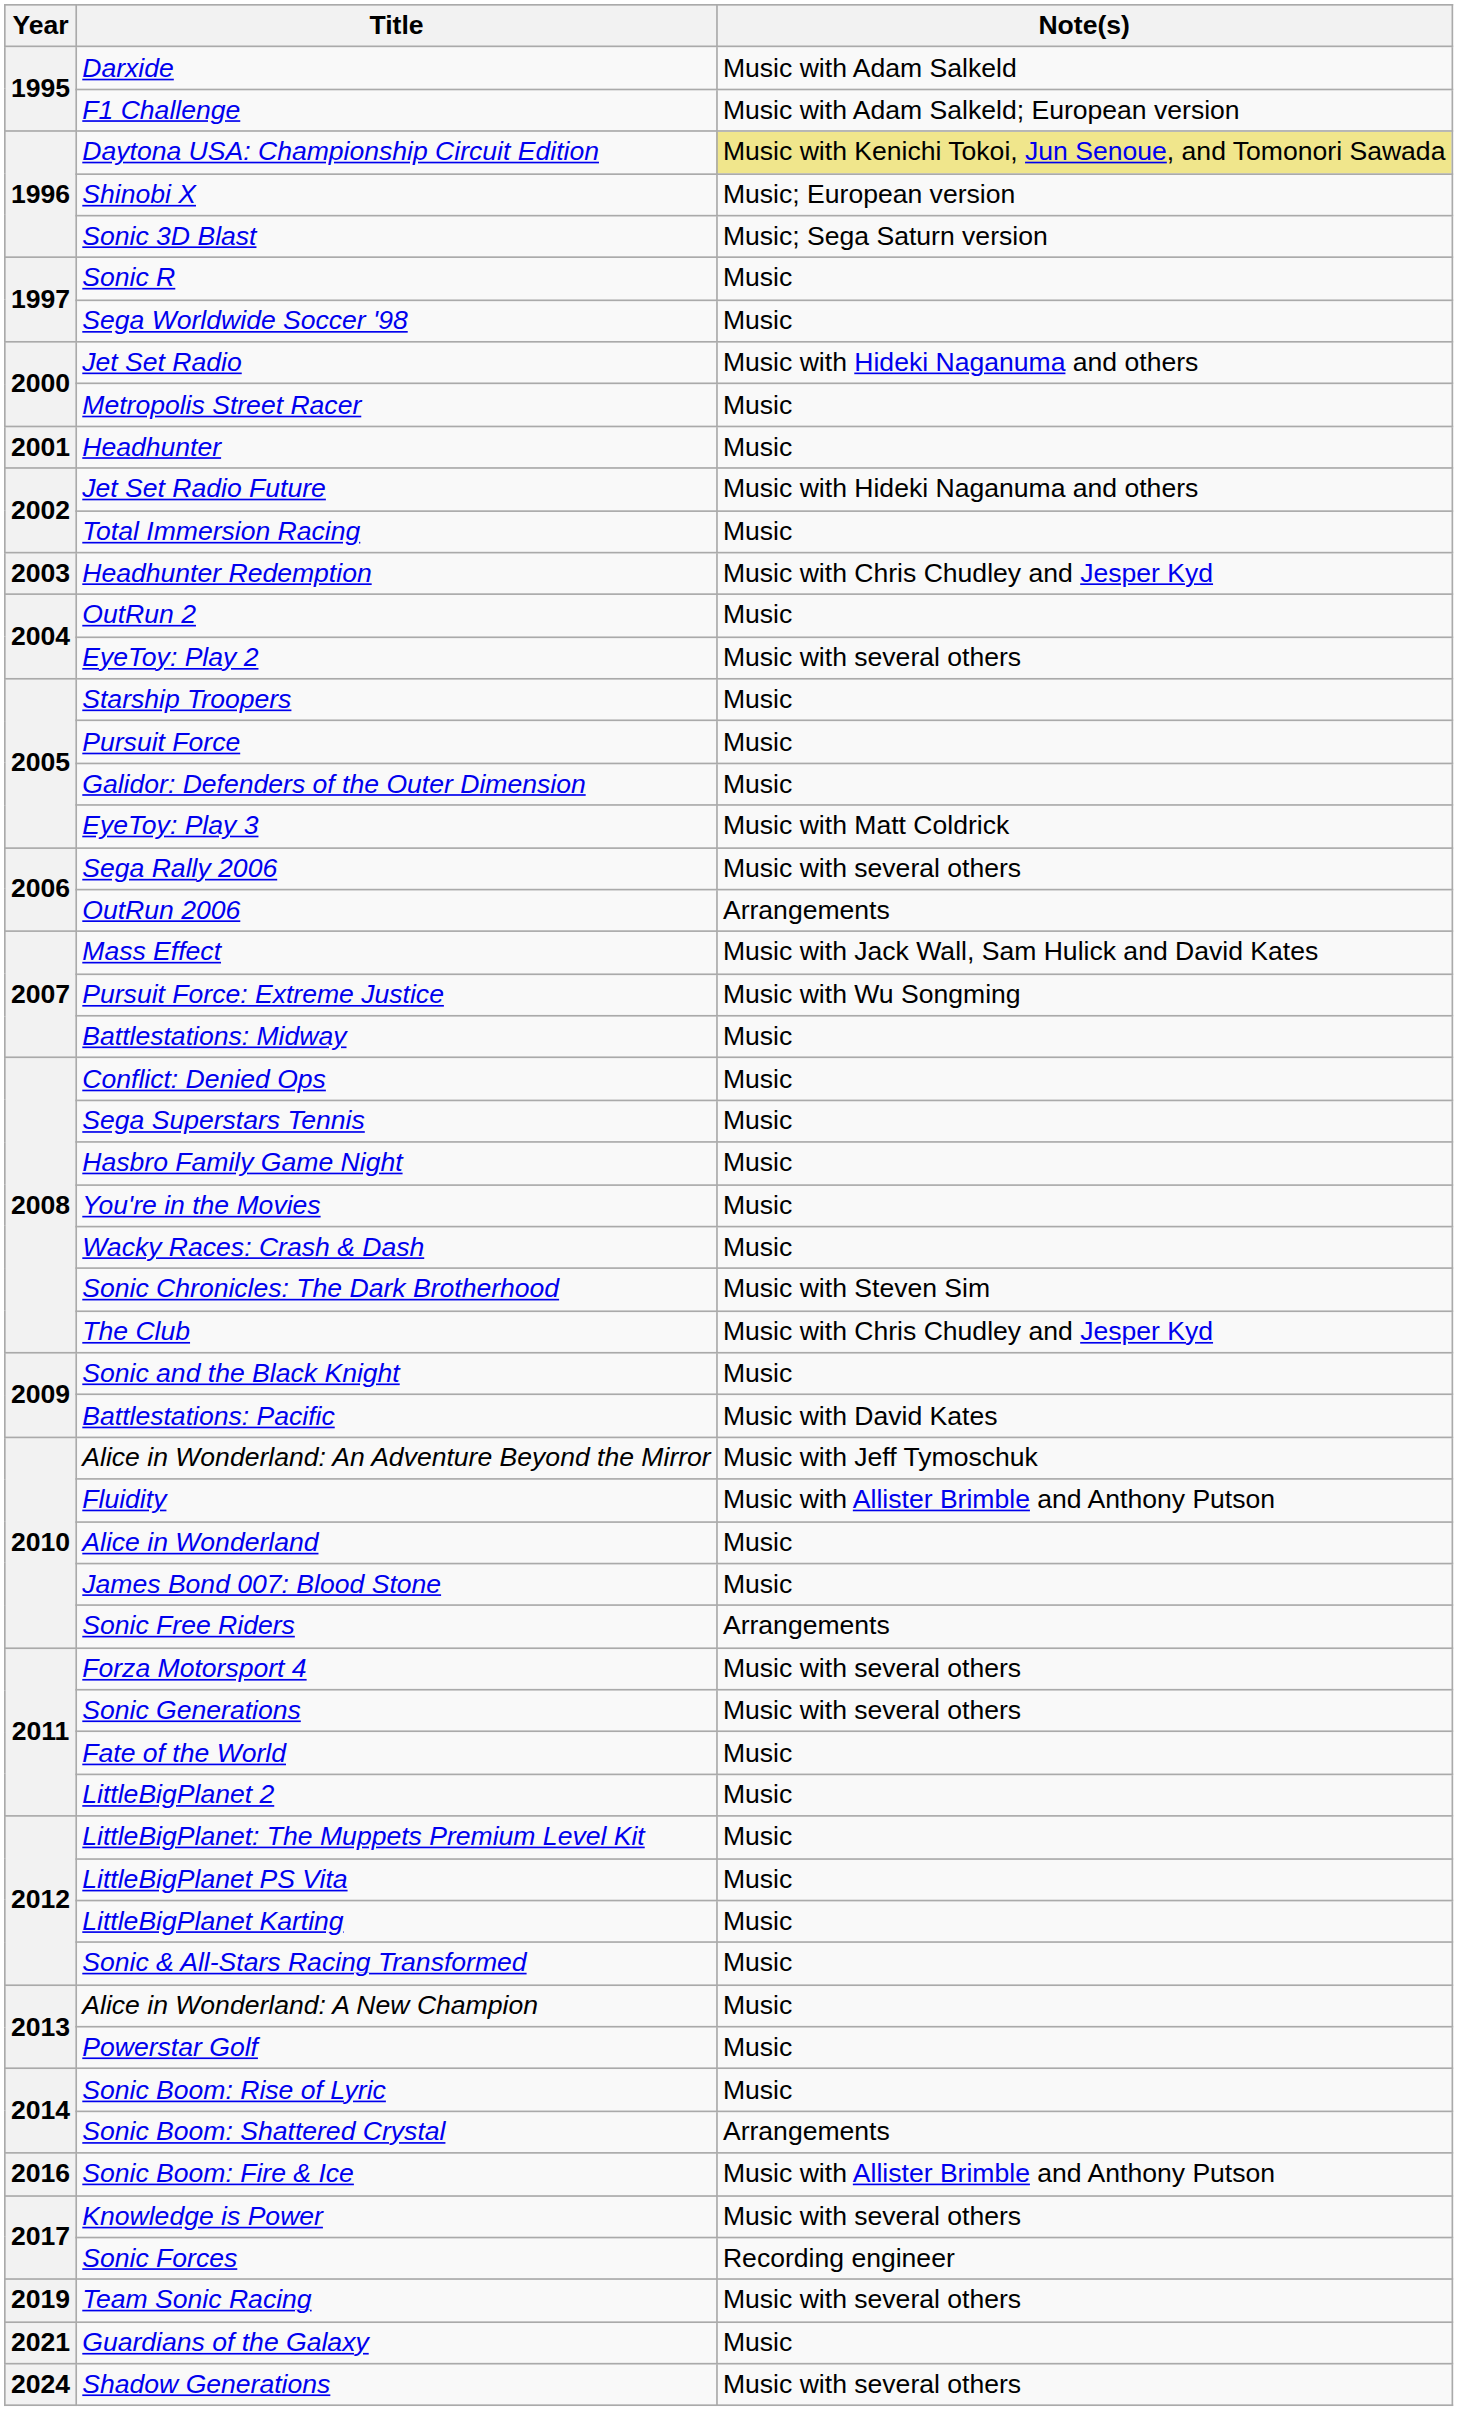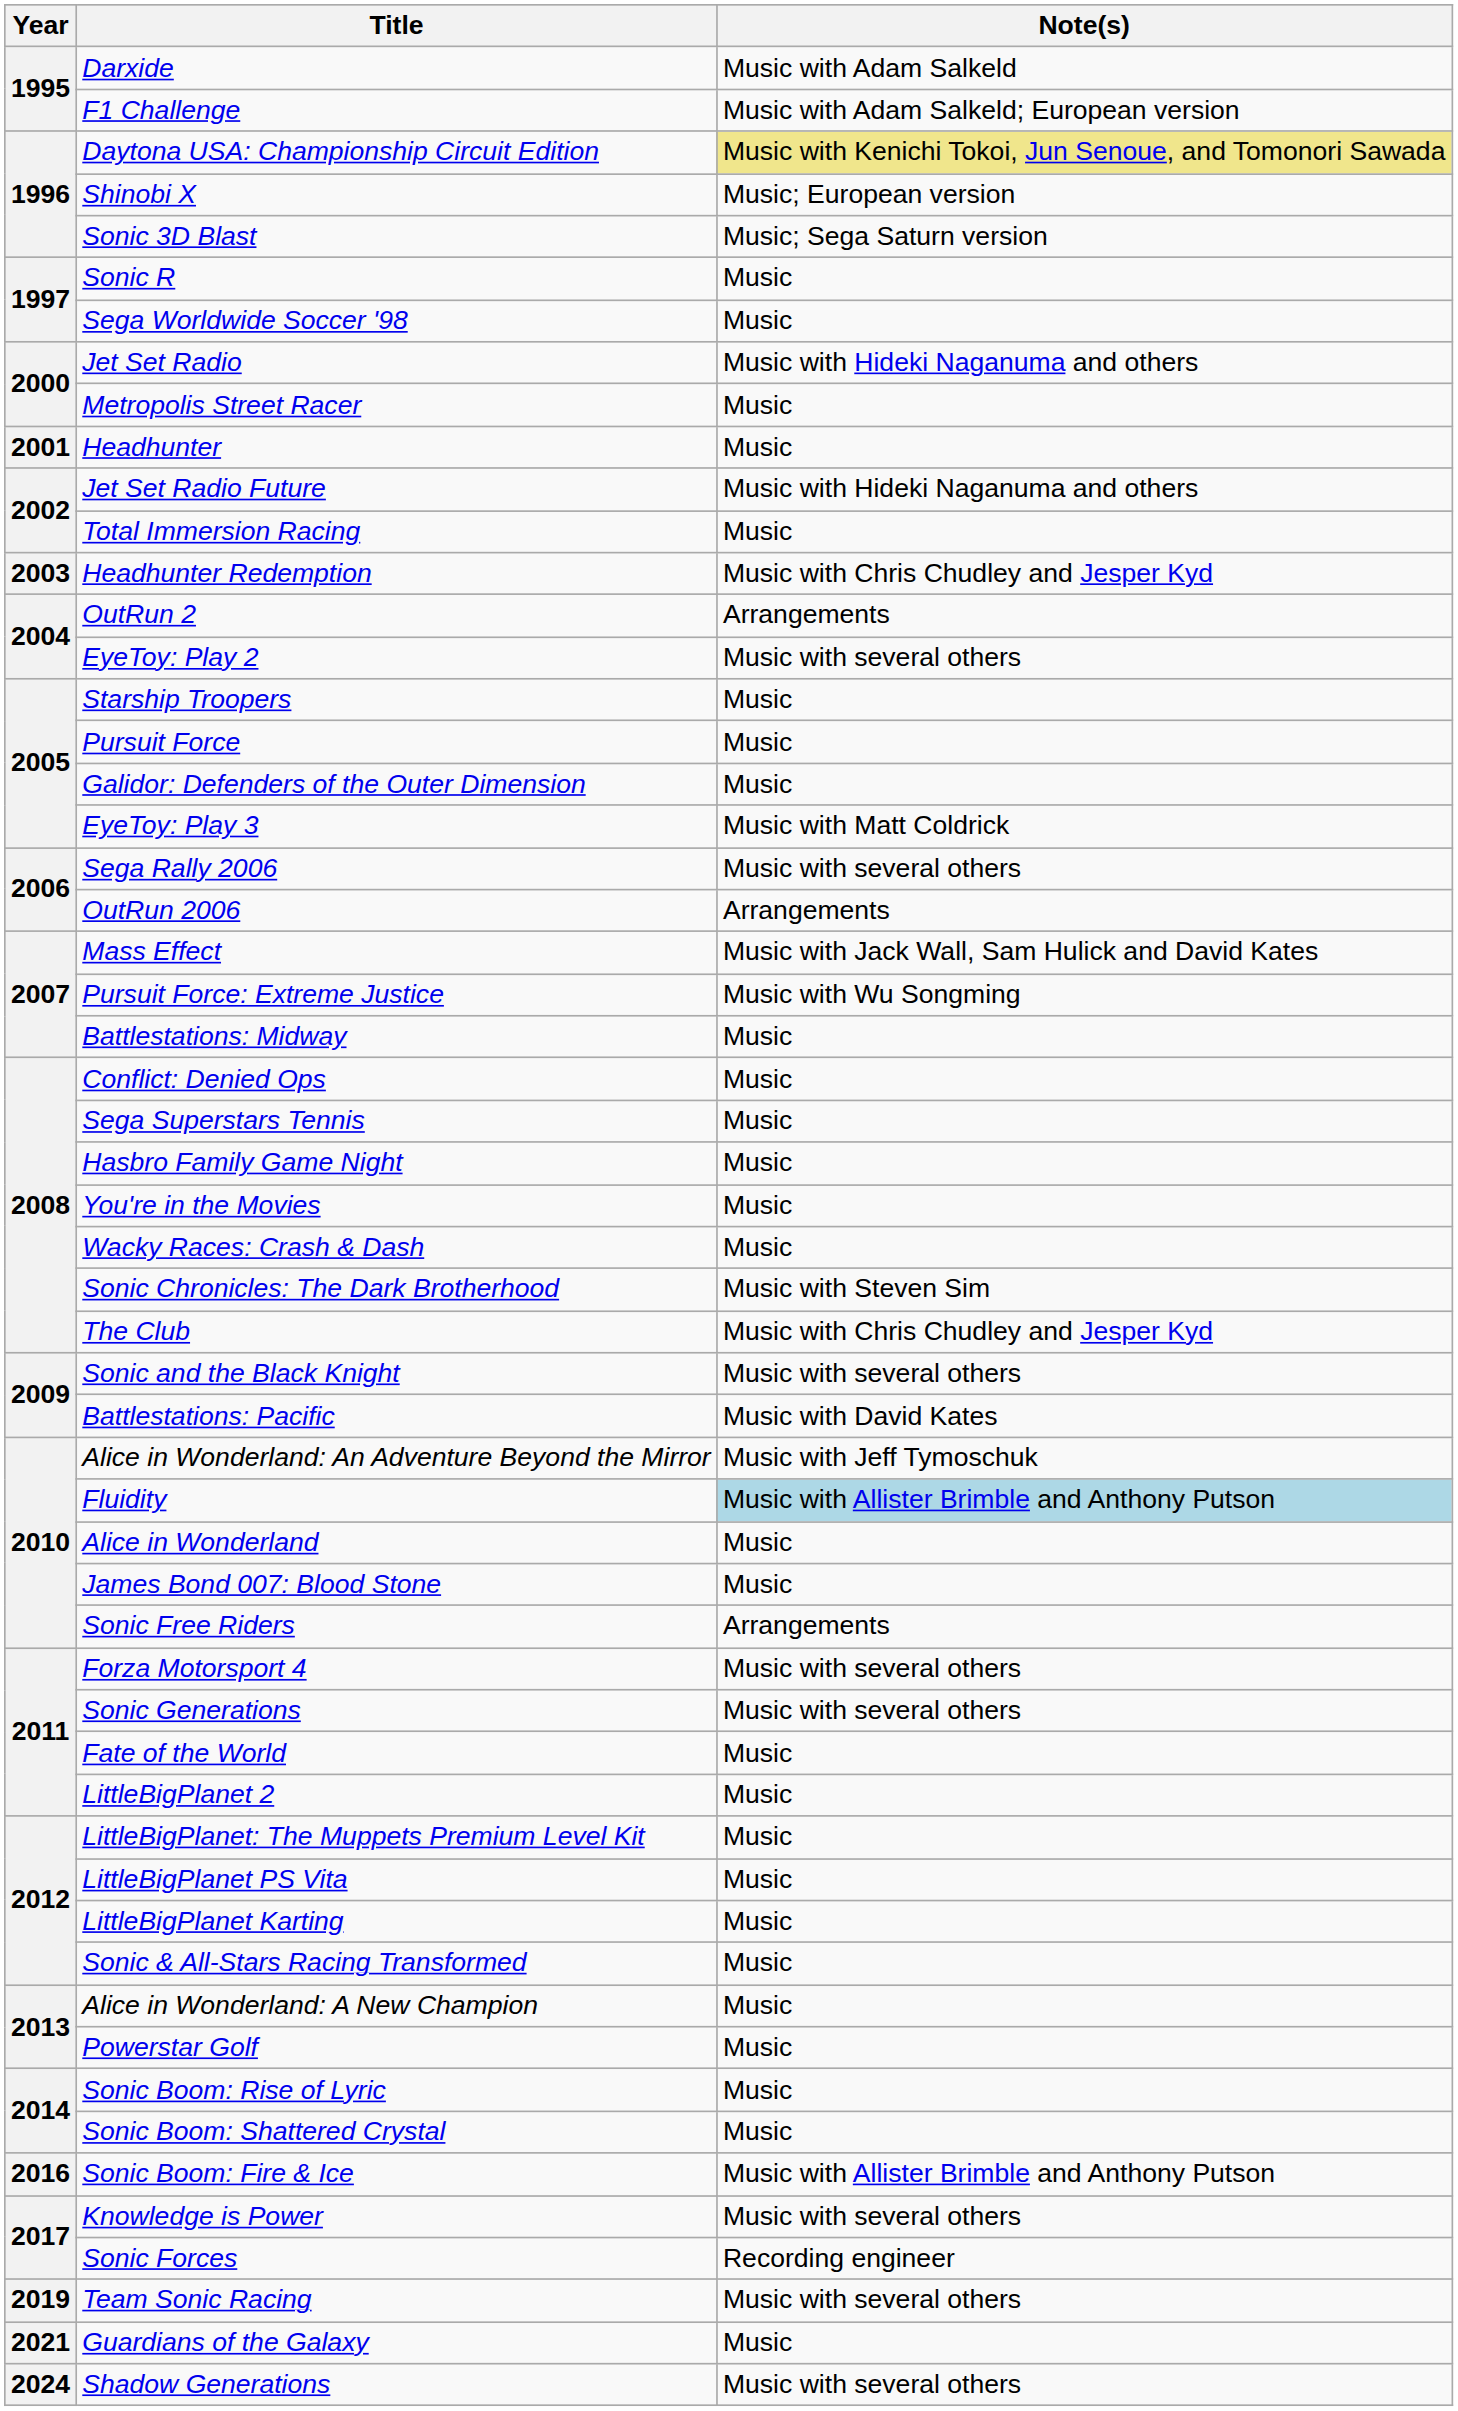 <table class="wikitable sortable" width="auto">
 <tr>
 <th>Year</th>
 <th>Title</th>
 <th>Note(s)</th>
 </tr>
 <tr>
 <th scope=row rowspan="2">1995</th>
 <td><em><a href='#'>Darxide</a></em></td>
 <td>Music with Adam Salkeld</td>
 </tr>
 <tr>
 <td><em><a href='#'>F1 Challenge</a></em></td>
 <td>Music with Adam Salkeld; European version</td>
 </tr>
 <tr>
 <th scope=row rowspan="3">1996</th>
 <td><em><a href='#'>Daytona USA: Championship Circuit Edition</a></em></td>
 <td style="background: khaki;">Music with Kenichi Tokoi, <a href='#'>Jun Senoue</a>, and Tomonori Sawada</td>
 </tr>
 <tr>
 <td><em><a href='#'>Shinobi X</a></em></td>
 <td>Music; European version</td>
 </tr>
 <tr>
 <td><em><a href='#'>Sonic 3D Blast</a></em></td>
 <td>Music; Sega Saturn version</td>
 </tr>
 <tr>
 <th scope=row rowspan="2">1997</th>
 <td><em><a href='#'>Sonic R</a></em></td>
 <td>Music</td>
 </tr>
 <tr>
 <td><em><a href='#'>Sega Worldwide Soccer '98</a></em></td>
 <td>Music</td>
 </tr>
 <tr>
 <th scope=row rowspan="2">2000</th>
 <td><em><a href='#'>Jet Set Radio</a></em></td>
 <td>Music with <a href='#'>Hideki Naganuma</a> and others</td>
 </tr>
 <tr>
 <td><em><a href='#'>Metropolis Street Racer</a></em></td>
 <td>Music</td>
 </tr>
 <tr>
 <th scope=row>2001</th>
 <td><em><a href='#'>Headhunter</a></em></td>
 <td>Music</td>
 </tr>
 <tr>
 <th scope=row rowspan="2">2002</th>
 <td><em><a href='#'>Jet Set Radio Future</a></em></td>
 <td>Music with Hideki Naganuma and others</td>
 </tr>
 <tr>
 <td><em><a href='#'>Total Immersion Racing</a></em></td>
 <td>Music</td>
 </tr>
 <tr>
 <th scope=row>2003</th>
 <td><em><a href='#'>Headhunter Redemption</a></em></td>
 <td>Music with Chris Chudley and <a href='#'>Jesper Kyd</a></td>
 </tr>
 <tr>
 <th scope=row rowspan="2">2004</th>
 <td><em><a href='#'>OutRun 2</a></em></td>
-<td>Music</td>
+<td>Arrangements</td>
 </tr>
 <tr>
 <td><em><a href='#'>EyeToy: Play 2</a></em></td>
 <td>Music with several others</td>
 </tr>
 <tr>
 <th scope=row rowspan="4">2005</th>
 <td><em><a href='#'>Starship Troopers</a></em></td>
 <td>Music</td>
 </tr>
 <tr>
 <td><em><a href='#'>Pursuit Force</a></em></td>
 <td>Music</td>
 </tr>
 <tr>
 <td><em><a href='#'>Galidor: Defenders of the Outer Dimension</a></em></td>
 <td>Music</td>
 </tr>
 <tr>
 <td><em><a href='#'>EyeToy: Play 3</a></em></td>
 <td>Music with Matt Coldrick</td>
 </tr>
 <tr>
 <th scope=row rowspan="2">2006</th>
 <td><em><a href='#'>Sega Rally 2006</a></em></td>
 <td>Music with several others</td>
 </tr>
 <tr>
 <td><em><a href='#'>OutRun 2006</a></em></td>
 <td>Arrangements</td>
 </tr>
 <tr>
 <th scope=row rowspan="3">2007</th>
 <td><em><a href='#'>Mass Effect</a></em></td>
 <td>Music with Jack Wall, Sam Hulick and David Kates</td>
 </tr>
 <tr>
 <td><em><a href='#'>Pursuit Force: Extreme Justice</a></em></td>
 <td>Music with Wu Songming</td>
 </tr>
 <tr>
 <td><em><a href='#'>Battlestations: Midway</a></em></td>
 <td>Music</td>
 </tr>
 <tr>
 <th scope=row rowspan="7">2008</th>
 <td><em><a href='#'>Conflict: Denied Ops</a></em></td>
 <td>Music</td>
 </tr>
 <tr>
 <td><em><a href='#'>Sega Superstars Tennis</a></em></td>
 <td>Music</td>
 </tr>
 <tr>
 <td><em><a href='#'>Hasbro Family Game Night</a></em></td>
 <td>Music</td>
 </tr>
 <tr>
 <td><em><a href='#'>You're in the Movies</a></em></td>
 <td>Music</td>
 </tr>
 <tr>
 <td><em><a href='#'>Wacky Races: Crash & Dash</a></em></td>
 <td>Music</td>
 </tr>
 <tr>
 <td><em><a href='#'>Sonic Chronicles: The Dark Brotherhood</a></em></td>
 <td>Music with Steven Sim</td>
 </tr>
 <tr>
 <td><em><a href='#'>The Club</a></em></td>
 <td>Music with Chris Chudley and <a href='#'>Jesper Kyd</a></td>
 </tr>
 <tr>
 <th scope=row rowspan="2">2009</th>
 <td><em><a href='#'>Sonic and the Black Knight</a></em></td>
-<td>Music</td>
+<td>Music with several others</td>
 </tr>
 <tr>
 <td><em><a href='#'>Battlestations: Pacific</a></em></td>
 <td>Music with David Kates</td>
 </tr>
 <tr>
 <th scope=row rowspan="5">2010</th>
 <td><em>Alice in Wonderland: An Adventure Beyond the Mirror</em></td>
 <td>Music with Jeff Tymoschuk</td>
 </tr>
 <tr>
 <td><em><a href='#'>Fluidity</a></em></td>
-<td>Music with <a href='#'>Allister Brimble</a> and Anthony Putson</td>
+<td style="background: lightblue;">Music with <a href='#'>Allister Brimble</a> and Anthony Putson</td>
 </tr>
 <tr>
 <td><em><a href='#'>Alice in Wonderland</a></em></td>
 <td>Music</td>
 </tr>
 <tr>
 <td><em><a href='#'>James Bond 007: Blood Stone</a></em></td>
 <td>Music</td>
 </tr>
 <tr>
 <td><em><a href='#'>Sonic Free Riders</a></em></td>
 <td>Arrangements</td>
 </tr>
 <tr>
 <th scope=row rowspan="4">2011</th>
 <td><em><a href='#'>Forza Motorsport 4</a></em></td>
 <td>Music with several others</td>
 </tr>
 <tr>
 <td><em><a href='#'>Sonic Generations</a></em></td>
 <td>Music with several others</td>
 </tr>
 <tr>
 <td><em><a href='#'>Fate of the World</a></em></td>
 <td>Music</td>
 </tr>
 <tr>
 <td><em><a href='#'>LittleBigPlanet 2</a></em></td>
 <td>Music</td>
 </tr>
 <tr>
 <th scope=row rowspan="4">2012</th>
 <td><em><a href='#'>LittleBigPlanet: The Muppets Premium Level Kit</a></em></td>
 <td>Music</td>
 </tr>
 <tr>
 <td><em><a href='#'>LittleBigPlanet PS Vita</a></em></td>
 <td>Music</td>
 </tr>
 <tr>
 <td><em><a href='#'>LittleBigPlanet Karting</a></em></td>
 <td>Music</td>
 </tr>
 <tr>
 <td><em><a href='#'>Sonic & All-Stars Racing Transformed</a></em></td>
 <td>Music</td>
 </tr>
 <tr>
 <th scope=row rowspan="2">2013</th>
 <td><em>Alice in Wonderland: A New Champion</em></td>
 <td>Music</td>
 </tr>
 <tr>
 <td><em><a href='#'>Powerstar Golf</a></em></td>
 <td>Music</td>
 </tr>
 <tr>
 <th scope=row rowspan="2">2014</th>
 <td><em><a href='#'>Sonic Boom: Rise of Lyric</a></em></td>
 <td>Music</td>
 </tr>
 <tr>
 <td><em><a href='#'>Sonic Boom: Shattered Crystal</a></em></td>
-<td>Arrangements</td>
+<td>Music</td>
 </tr>
 <tr>
 <th scope=row>2016</th>
 <td><em><a href='#'>Sonic Boom: Fire & Ice</a></em></td>
 <td>Music with <a href='#'>Allister Brimble</a> and Anthony Putson</td>
 </tr>
 <tr>
 <th scope=row rowspan="2">2017</th>
 <td><em><a href='#'>Knowledge is Power</a></em></td>
 <td>Music with several others</td>
 </tr>
 <tr>
 <td><em><a href='#'>Sonic Forces</a></em></td>
 <td>Recording engineer</td>
 </tr>
 <tr>
 <th scope=row>2019</th>
 <td><em><a href='#'>Team Sonic Racing</a></em></td>
 <td>Music with several others</td>
 </tr>
 <tr>
 <th scope=row>2021</th>
 <td><em><a href='#'>Guardians of the Galaxy</a></em></td>
 <td>Music</td>
 </tr>
 <tr>
 <th scope=row>2024</th>
 <td><em><a href='#'>Shadow Generations</a></em></td>
 <td>Music with several others</td>
 </tr>
 </table>
